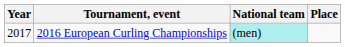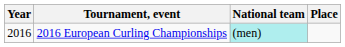 <table class="wikitable">
 <tr>
 <th scope="col">Year</th>
 <th scope="col">Tournament, event</th>
 <th scope="col">National team</th>
 <th scope="col">Place</th>
 </tr>
 <tr>
-<td>2017</td>
+<td>2016</td>
 <td><a href='#'>2016 European Curling Championships</a></td>
 <td style="background: paleturquoise;"> (men)</td>
 <td></td>
 </tr>
 </table>
